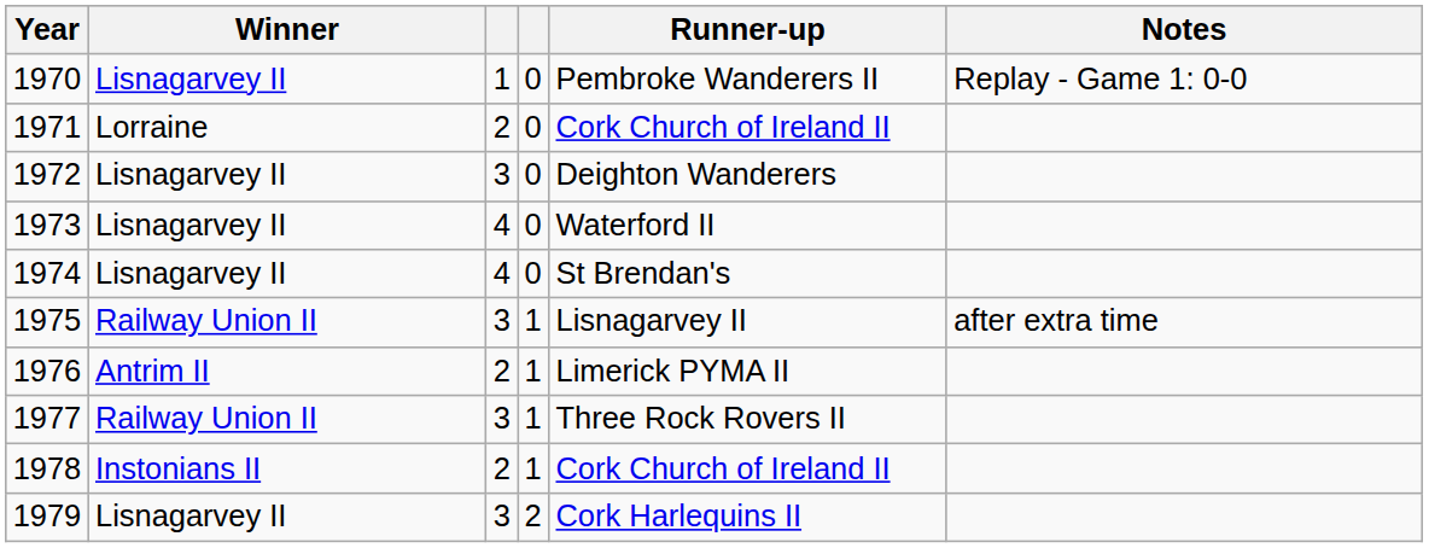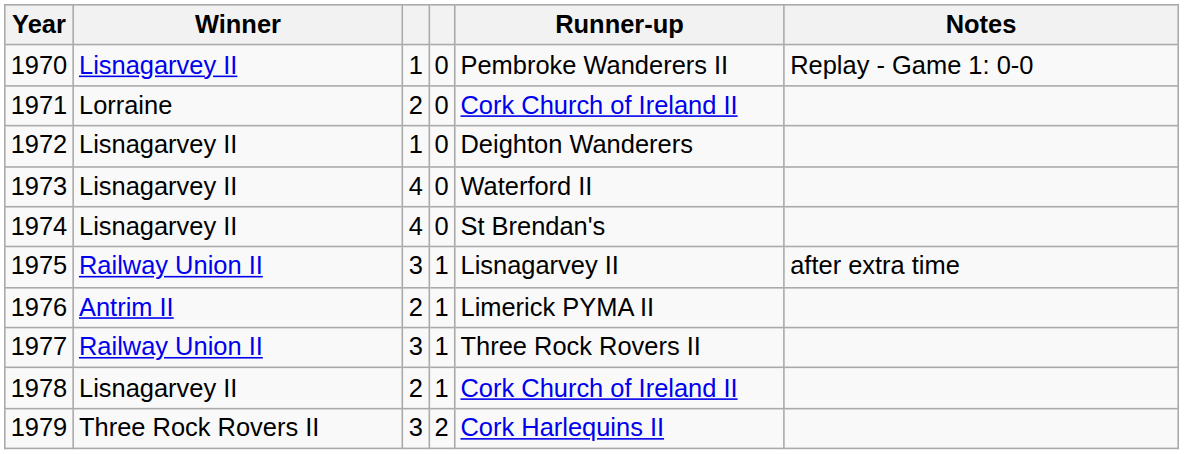 <table class="wikitable">
 <tr>
 <th>Year</th>
 <th>Winner</th>
 <th></th>
 <th></th>
 <th>Runner-up</th>
 <th>Notes</th>
 </tr>
 <tr>
 <td align="center">1970</td>
 <td width=200><a href='#'>Lisnagarvey II</a></td>
 <td align="center">1</td>
 <td align="center">0</td>
 <td width=200>Pembroke Wanderers II</td>
 <td width=240>Replay - Game 1: 0-0</td>
 </tr>
 <tr>
 <td align="center">1971</td>
 <td>Lorraine</td>
 <td align="center">2</td>
 <td align="center">0</td>
 <td><a href='#'>Cork Church of Ireland II</a></td>
 <td></td>
 </tr>
 <tr>
 <td align="center">1972</td>
 <td>Lisnagarvey II</td>
-<td align="center">3</td>
+<td align="center">1</td>
 <td align="center">0</td>
 <td>Deighton Wanderers</td>
 <td></td>
 </tr>
 <tr>
 <td align="center">1973</td>
 <td>Lisnagarvey II</td>
 <td align="center">4</td>
 <td align="center">0</td>
 <td>Waterford II</td>
 <td></td>
 </tr>
 <tr>
 <td align="center">1974</td>
 <td>Lisnagarvey II</td>
 <td align="center">4</td>
 <td align="center">0</td>
 <td>St Brendan's</td>
 <td></td>
 </tr>
 <tr>
 <td align="center">1975</td>
 <td><a href='#'>Railway Union II</a></td>
 <td align="center">3</td>
 <td align="center">1</td>
 <td>Lisnagarvey II</td>
 <td>after extra time</td>
 </tr>
 <tr>
 <td align="center">1976</td>
 <td><a href='#'>Antrim II</a></td>
 <td align="center">2</td>
 <td align="center">1</td>
 <td>Limerick PYMA II</td>
 <td></td>
 </tr>
 <tr>
 <td align="center">1977</td>
 <td><a href='#'>Railway Union II</a></td>
 <td align="center">3</td>
 <td align="center">1</td>
 <td>Three Rock Rovers II</td>
 <td></td>
 </tr>
 <tr>
 <td align="center">1978</td>
-<td><a href='#'>Instonians II</a></td>
+<td>Lisnagarvey II</td>
 <td align="center">2</td>
 <td align="center">1</td>
 <td><a href='#'>Cork Church of Ireland II</a></td>
 <td></td>
 </tr>
 <tr>
 <td align="center">1979</td>
-<td>Lisnagarvey II</td>
+<td>Three Rock Rovers II</td>
 <td align="center">3</td>
 <td align="center">2</td>
 <td><a href='#'>Cork Harlequins II</a></td>
 <td></td>
 </tr>
 </table>
